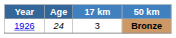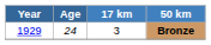 <table class="wikitable" style="font-size:95%; text-align:center; border:grey solid 1px; border-collapse:collapse; background:#ffffff;">
 <tr>
 <th style="background-color:#369; color:white; width:60px;"> Year </th>
 <th style="background-color:#369; color:white; width:40px;"> Age </th>
 <th style="background-color:#4180be; color:white; width:75px;"> 17 km </th>
 <th style="background-color:#4180be; color:white; width:75px;"> 50 km </th>
 </tr>
 <tr>
-<td><a href='#'>1926</a></td>
+<td><a href='#'>1929</a></td>
 <td><em>24</em></td>
 <td>3</td>
 <td bgcolor="cc9966"><strong>Bronze</strong></td>
 </tr>
 <tr>
 </tr>
 </table>
